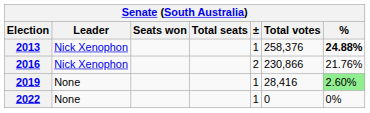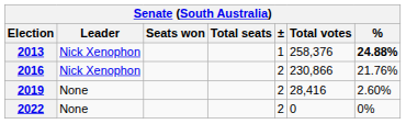 <table class="wikitable sortable">
 <tr>
 <th colspan="8"><a href='#'>Senate</a> (<a href='#'>South Australia</a>)</th>
 </tr>
 <tr>
 <th>Election</th>
 <th>Leader</th>
 <th>Seats won</th>
 <th>Total seats</th>
 <th>±</th>
 <th>Total votes</th>
 <th>%</th>
 </tr>
 <tr>
 <th><a href='#'>2013</a></th>
 <td><a href='#'>Nick Xenophon</a></td>
 <td></td>
 <td></td>
 <td> 1</td>
 <td>258,376</td>
 <td><strong>24.88%</strong></td>
 </tr>
 <tr>
 <th><a href='#'>2016</a></th>
 <td><a href='#'>Nick Xenophon</a></td>
 <td></td>
 <td></td>
 <td> 2</td>
 <td>230,866</td>
 <td>21.76%</td>
 </tr>
 <tr>
 <th><a href='#'>2019</a></th>
 <td>None</td>
 <td></td>
 <td></td>
-<td> 1</td>
+<td> 2</td>
 <td>28,416</td>
-<td style="background: lightgreen;">2.60%</td>
+<td>2.60%</td>
 </tr>
 <tr>
 <th><a href='#'>2022</a></th>
 <td>None</td>
 <td></td>
 <td></td>
-<td> 1</td>
+<td> 2</td>
 <td>0</td>
 <td>0%</td>
 </tr>
 </table>
